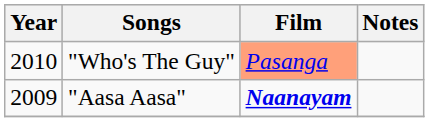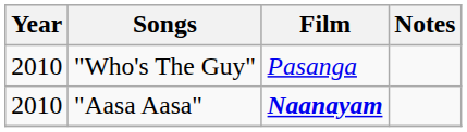 <table class="wikitable">
 <tr style="background:#ccc; text-align:center;">
 <th>Year</th>
 <th>Songs</th>
 <th>Film</th>
 <th>Notes</th>
 </tr>
 <tr>
 <td>2010</td>
 <td>"Who's The Guy"</td>
-<td style="background: lightsalmon;"><em><a href='#'>Pasanga</a></em></td>
+<td><em><a href='#'>Pasanga</a></em></td>
 <td></td>
 </tr>
 <tr>
-<td>2009</td>
+<td>2010</td>
 <td>"Aasa Aasa"</td>
 <td><strong><em><a href='#'>Naanayam</a></em></strong></td>
 <td></td>
 </tr>
 <tr>
 </tr>
 </table>
